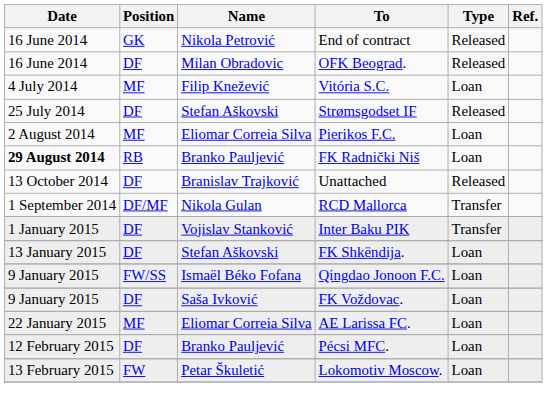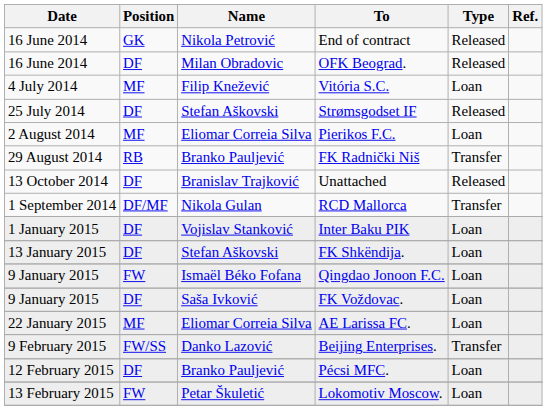 <table class="wikitable">
 <tr>
 <th>Date</th>
 <th>Position</th>
 <th>Name</th>
 <th>To</th>
 <th>Type</th>
 <th>Ref.</th>
 </tr>
 <tr>
 <td>16 June 2014</td>
 <td><a href='#'>GK</a></td>
 <td> <a href='#'>Nikola Petrović</a></td>
 <td>End of contract</td>
 <td>Released</td>
 </tr>
 <tr>
 <td>16 June 2014</td>
 <td><a href='#'>DF</a></td>
 <td> <a href='#'>Milan Obradovic</a></td>
 <td> <a href='#'>OFK Beograd</a>.</td>
 <td>Released</td>
 <td></td>
 </tr>
 <tr>
 <td>4 July 2014</td>
 <td><a href='#'>MF</a></td>
 <td> <a href='#'>Filip Knežević</a></td>
 <td> <a href='#'>Vitória S.C.</a></td>
 <td>Loan</td>
 <td></td>
 </tr>
 <tr>
 <td>25 July 2014</td>
 <td><a href='#'>DF</a></td>
 <td> <a href='#'>Stefan Aškovski</a></td>
 <td> <a href='#'>Strømsgodset IF</a></td>
 <td>Released</td>
 <td></td>
 </tr>
 <tr>
 <td>2 August 2014</td>
 <td><a href='#'>MF</a></td>
 <td> <a href='#'>Eliomar Correia Silva</a></td>
 <td> <a href='#'>Pierikos F.C.</a></td>
 <td>Loan</td>
 </tr>
 <tr>
-<td><strong>29 August 2014</strong></td>
+<td>29 August 2014</td>
 <td><a href='#'>RB</a></td>
 <td> <a href='#'>Branko Pauljević</a></td>
 <td> <a href='#'>FK Radnički Niš</a></td>
-<td>Loan</td>
+<td>Transfer</td>
 <td></td>
 </tr>
 <tr>
 <td>13 October 2014</td>
 <td><a href='#'>DF</a></td>
 <td> <a href='#'>Branislav Trajković</a></td>
 <td>Unattached</td>
 <td>Released</td>
 <td></td>
 </tr>
 <tr>
 <td>1 September 2014</td>
 <td><a href='#'>DF/MF</a></td>
 <td> <a href='#'>Nikola Gulan</a></td>
 <td> <a href='#'>RCD Mallorca</a></td>
 <td>Transfer</td>
 <td></td>
 </tr>
 <tr>
 </tr>
 <tr bgcolor=#EEEEEE>
 <td>1 January 2015</td>
 <td><a href='#'>DF</a></td>
 <td> <a href='#'>Vojislav Stanković</a></td>
 <td> <a href='#'>Inter Baku PIK</a></td>
-<td>Transfer</td>
+<td>Loan</td>
 <td></td>
 </tr>
 <tr>
 </tr>
 <tr bgcolor=#EEEEEE>
 <td>13 January 2015</td>
 <td><a href='#'>DF</a></td>
 <td> <a href='#'>Stefan Aškovski</a></td>
 <td> <a href='#'>FK Shkëndija</a>.</td>
 <td>Loan</td>
 <td></td>
 </tr>
 <tr>
 </tr>
 <tr bgcolor=#EEEEEE>
 <td>9 January 2015</td>
-<td><a href='#'>FW/SS</a></td>
+<td><a href='#'>FW</a></td>
 <td> <a href='#'>Ismaël Béko Fofana</a></td>
 <td> <a href='#'>Qingdao Jonoon F.C.</a></td>
 <td>Loan</td>
 <td></td>
 </tr>
 <tr>
 </tr>
 <tr bgcolor=#EEEEEE>
 <td>9 January 2015</td>
 <td><a href='#'>DF</a></td>
 <td> <a href='#'>Saša Ivković</a></td>
 <td> <a href='#'>FK Voždovac</a>.</td>
 <td>Loan</td>
 <td></td>
 </tr>
 <tr>
 </tr>
 <tr bgcolor=#EEEEEE>
 <td>22 January 2015</td>
 <td><a href='#'>MF</a></td>
 <td> <a href='#'>Eliomar Correia Silva</a></td>
 <td> <a href='#'>AE Larissa FC</a>.</td>
 <td>Loan</td>
 <td></td>
 </tr>
 <tr>
 </tr>
+<tr bgcolor=#EEEEEE>
+<td>9 February 2015</td>
+<td><a href='#'>FW/SS</a></td>
+<td> <a href='#'>Danko Lazović</a></td>
+<td> <a href='#'>Beijing Enterprises</a>.</td>
+<td>Transfer</td>
+<td></td>
+</tr>
 <tr>
 </tr>
 <tr bgcolor=#EEEEEE>
 <td>12 February 2015</td>
 <td><a href='#'>DF</a></td>
 <td> <a href='#'>Branko Pauljević</a></td>
 <td> <a href='#'>Pécsi MFC</a>.</td>
 <td>Loan</td>
 <td></td>
 </tr>
 <tr>
 </tr>
 <tr bgcolor=#EEEEEE>
 <td>13 February 2015</td>
 <td><a href='#'>FW</a></td>
 <td> <a href='#'>Petar Škuletić</a></td>
 <td> <a href='#'>Lokomotiv Moscow</a>.</td>
 <td>Loan</td>
 <td></td>
 </tr>
 <tr>
 </tr>
 </table>
